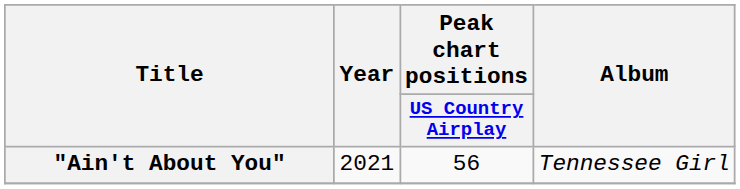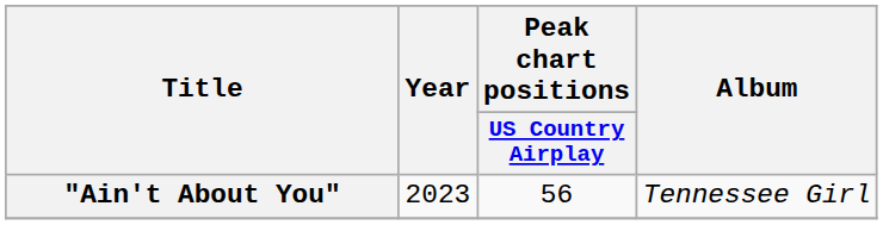 <table class="wikitable plainrowheaders" style="text-align:center;">
 <tr>
 <th rowspan="2" style="width:14em;">Title</th>
 <th rowspan="2">Year</th>
 <th colspan="1">Peak chart positions</th>
 <th rowspan="2">Album</th>
 </tr>
 <tr style="font-size:smaller;">
 <th width="45"><a href='#'>US Country Airplay</a><br></th>
 </tr>
 <tr>
 <th scope="row">"Ain't About You"</th>
-<td>2021</td>
+<td>2023</td>
 <td>56</td>
 <td><em>Tennessee Girl</em></td>
 </tr>
 <tr>
 </tr>
 </table>
